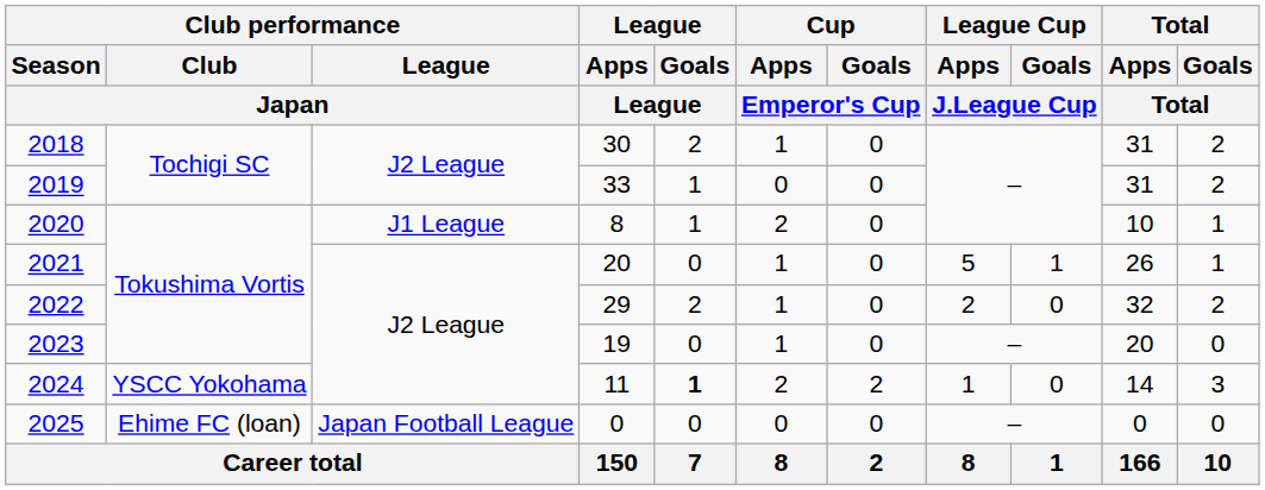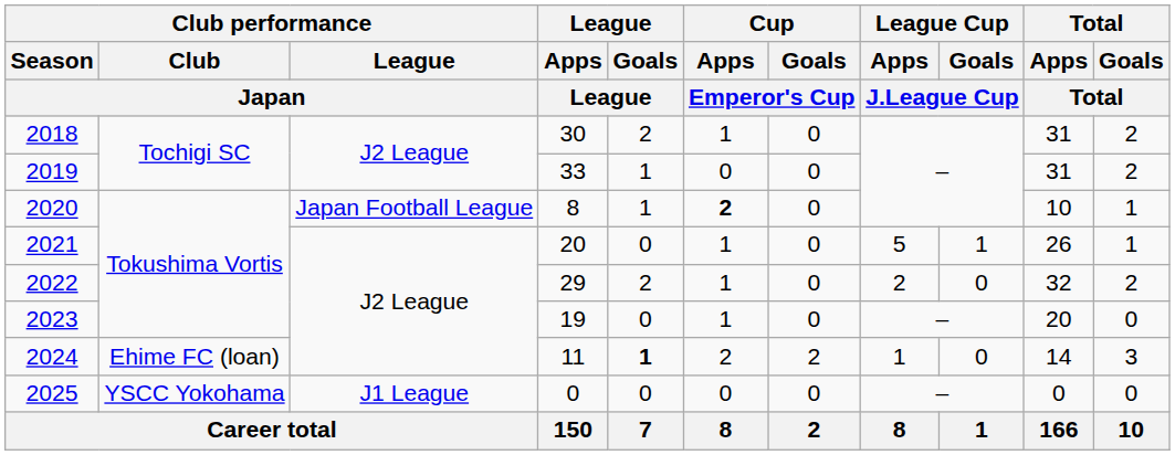 <table class="wikitable" style="text-align:center">
 <tr>
 <th colspan=3>Club performance</th>
 <th colspan=2>League</th>
 <th colspan=2>Cup</th>
 <th colspan=2>League Cup</th>
 <th colspan=2>Total</th>
 </tr>
 <tr>
 <th>Season</th>
 <th>Club</th>
 <th>League</th>
 <th>Apps</th>
 <th>Goals</th>
 <th>Apps</th>
 <th>Goals</th>
 <th>Apps</th>
 <th>Goals</th>
 <th>Apps</th>
 <th>Goals</th>
 </tr>
 <tr>
 <th colspan=3>Japan</th>
 <th colspan=2>League</th>
 <th colspan=2><a href='#'>Emperor's Cup</a></th>
 <th colspan=2><a href='#'>J.League Cup</a></th>
 <th colspan=2>Total</th>
 </tr>
 <tr>
 <td><a href='#'>2018</a></td>
 <td rowspan="2"><a href='#'>Tochigi SC</a></td>
 <td rowspan="2"><a href='#'>J2 League</a></td>
 <td>30</td>
 <td>2</td>
 <td>1</td>
 <td>0</td>
 <td rowspan="3" colspan="2">–</td>
 <td>31</td>
 <td>2</td>
 </tr>
 <tr>
 <td><a href='#'>2019</a></td>
 <td>33</td>
 <td>1</td>
 <td>0</td>
 <td>0</td>
 <td>31</td>
 <td>2</td>
 </tr>
 <tr>
 <td><a href='#'>2020</a></td>
 <td rowspan="4"><a href='#'>Tokushima Vortis</a></td>
-<td><a href='#'>J1 League</a></td>
+<td><a href='#'>Japan Football League</a></td>
 <td>8</td>
 <td>1</td>
-<td>2</td>
+<td><strong>2</strong></td>
 <td>0</td>
 <td>10</td>
 <td>1</td>
 </tr>
 <tr>
 <td><a href='#'>2021</a></td>
 <td rowspan="4">J2 League</td>
 <td>20</td>
 <td>0</td>
 <td>1</td>
 <td>0</td>
 <td>5</td>
 <td>1</td>
 <td>26</td>
 <td>1</td>
 </tr>
 <tr>
 <td><a href='#'>2022</a></td>
 <td>29</td>
 <td>2</td>
 <td>1</td>
 <td>0</td>
 <td>2</td>
 <td>0</td>
 <td>32</td>
 <td>2</td>
 </tr>
 <tr>
 <td><a href='#'>2023</a></td>
 <td>19</td>
 <td>0</td>
 <td>1</td>
 <td>0</td>
 <td colspan="2">–</td>
 <td>20</td>
 <td>0</td>
 </tr>
 <tr>
 <td><a href='#'>2024</a></td>
-<td><a href='#'>YSCC Yokohama</a></td>
+<td><a href='#'>Ehime FC</a> (loan)</td>
 <td>11</td>
 <td><strong>1</strong></td>
 <td>2</td>
 <td>2</td>
 <td>1</td>
 <td>0</td>
 <td>14</td>
 <td>3</td>
 </tr>
 <tr>
 <td><a href='#'>2025</a></td>
-<td><a href='#'>Ehime FC</a> (loan)</td>
-<td><a href='#'>Japan Football League</a></td>
+<td><a href='#'>YSCC Yokohama</a></td>
+<td><a href='#'>J1 League</a></td>
 <td>0</td>
 <td>0</td>
 <td>0</td>
 <td>0</td>
 <td colspan="2">–</td>
 <td>0</td>
 <td>0</td>
 </tr>
 <tr>
 <th colspan=3>Career total</th>
 <th>150</th>
 <th>7</th>
 <th>8</th>
 <th>2</th>
 <th>8</th>
 <th>1</th>
 <th>166</th>
 <th>10</th>
 </tr>
 </table>
